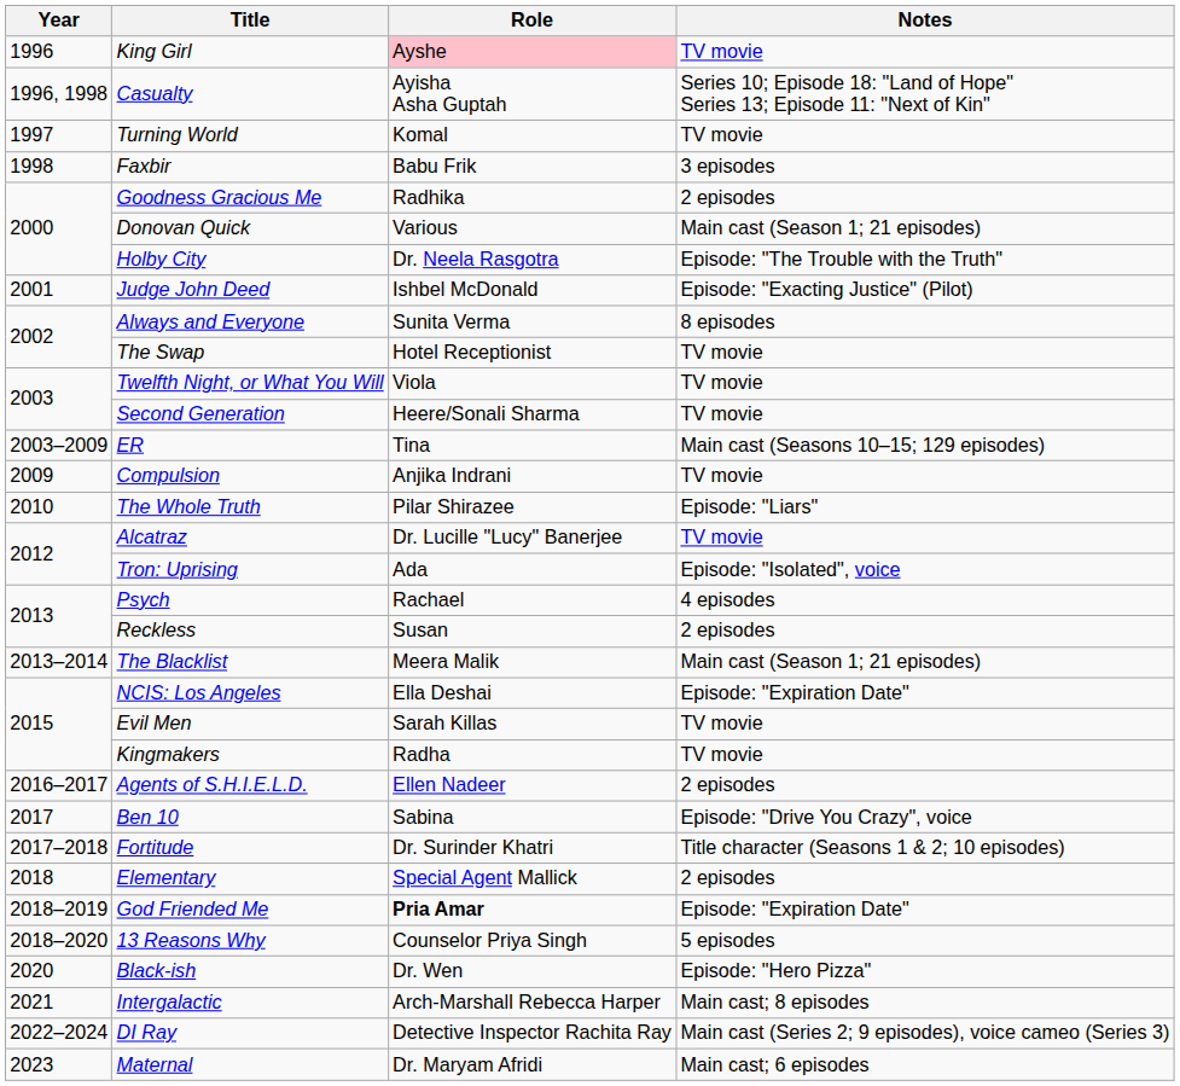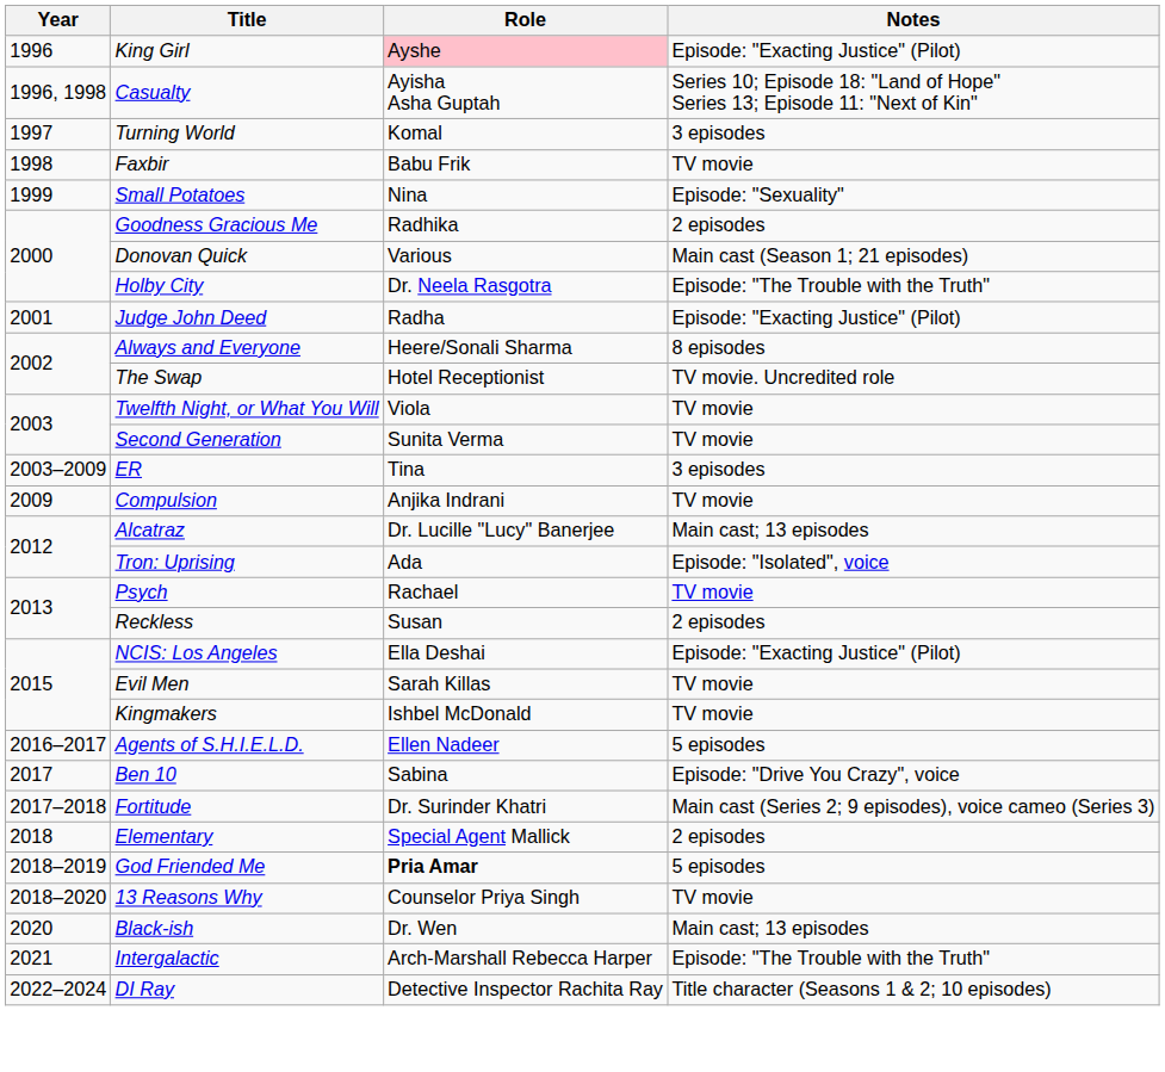 <table class="wikitable sortable sticky-header">
 <tr>
 <th scope="col">Year</th>
 <th scope="col">Title</th>
 <th scope="col">Role</th>
 <th scope="col" class="unsortable">Notes</th>
 </tr>
 <tr>
 <td>1996</td>
 <td><em>King Girl</em></td>
 <td style="background: pink;">Ayshe</td>
-<td><a href='#'>TV movie</a></td>
+<td>Episode: "Exacting Justice" (Pilot)</td>
 </tr>
 <tr>
 <td>1996, 1998</td>
 <td><em><a href='#'>Casualty</a></em></td>
 <td>Ayisha<br>Asha Guptah</td>
 <td>Series 10; Episode 18: "Land of Hope"<br>Series 13; Episode 11: "Next of Kin"</td>
 </tr>
 <tr>
 <td>1997</td>
 <td><em>Turning World</em></td>
 <td>Komal</td>
-<td>TV movie</td>
+<td>3 episodes</td>
 </tr>
 <tr>
 <td>1998</td>
 <td><em>Faxbir</em></td>
 <td>Babu Frik</td>
-<td>3 episodes</td>
+<td>TV movie</td>
+</tr>
+<tr>
+<td>1999</td>
+<td><em><a href='#'>Small Potatoes</a></em></td>
+<td>Nina</td>
+<td>Episode: "Sexuality"</td>
 </tr>
 <tr>
 <td rowspan="3">2000</td>
 <td><em><a href='#'>Goodness Gracious Me</a></em></td>
 <td>Radhika</td>
 <td>2 episodes</td>
 </tr>
 <tr>
 <td><em>Donovan Quick</em></td>
 <td>Various</td>
 <td>Main cast (Season 1; 21 episodes)</td>
 </tr>
 <tr>
 <td><em><a href='#'>Holby City</a></em></td>
 <td>Dr. <a href='#'>Neela Rasgotra</a></td>
 <td>Episode: "The Trouble with the Truth"</td>
 </tr>
 <tr>
 <td>2001</td>
 <td><em><a href='#'>Judge John Deed</a></em></td>
-<td>Ishbel McDonald</td>
+<td>Radha</td>
 <td>Episode: "Exacting Justice" (Pilot)</td>
 </tr>
 <tr>
 <td rowspan="2">2002</td>
 <td><em><a href='#'>Always and Everyone</a></em></td>
-<td>Sunita Verma</td>
+<td>Heere/Sonali Sharma</td>
 <td>8 episodes</td>
 </tr>
 <tr>
 <td><em>The Swap</em></td>
 <td>Hotel Receptionist</td>
-<td>TV movie</td>
+<td>TV movie. Uncredited role</td>
 </tr>
 <tr>
 <td rowspan="2">2003</td>
 <td><em><a href='#'>Twelfth Night, or What You Will</a></em></td>
 <td>Viola</td>
 <td>TV movie</td>
 </tr>
 <tr>
 <td><em><a href='#'>Second Generation</a></em></td>
-<td>Heere/Sonali Sharma</td>
+<td>Sunita Verma</td>
 <td>TV movie</td>
 </tr>
 <tr>
 <td>2003–2009</td>
 <td><em><a href='#'>ER</a></em></td>
 <td>Tina</td>
-<td>Main cast (Seasons 10–15; 129 episodes)</td>
+<td>3 episodes</td>
 </tr>
 <tr>
 <td>2009</td>
 <td><em><a href='#'>Compulsion</a></em></td>
 <td>Anjika Indrani</td>
 <td>TV movie</td>
 </tr>
 <tr>
-<td>2010</td>
-<td><em><a href='#'>The Whole Truth</a></em></td>
-<td>Pilar Shirazee</td>
-<td>Episode: "Liars"</td>
-</tr>
-<tr>
 <td rowspan="2">2012</td>
 <td><em><a href='#'>Alcatraz</a></em></td>
 <td>Dr. Lucille "Lucy" Banerjee</td>
-<td><a href='#'>TV movie</a></td>
+<td>Main cast; 13 episodes</td>
 </tr>
 <tr>
 <td><em><a href='#'>Tron: Uprising</a></em></td>
 <td>Ada</td>
 <td>Episode: "Isolated", <a href='#'>voice</a></td>
 </tr>
 <tr>
 <td rowspan="2">2013</td>
 <td><em><a href='#'>Psych</a></em></td>
 <td>Rachael</td>
-<td>4 episodes</td>
+<td><a href='#'>TV movie</a></td>
 </tr>
 <tr>
 <td><em>Reckless</em></td>
 <td>Susan</td>
 <td>2 episodes</td>
 </tr>
 <tr>
-<td>2013–2014</td>
-<td><em><a href='#'>The Blacklist</a></em></td>
-<td>Meera Malik</td>
-<td>Main cast (Season 1; 21 episodes)</td>
-</tr>
-<tr>
 <td rowspan="3">2015</td>
 <td><em><a href='#'>NCIS: Los Angeles</a></em></td>
 <td>Ella Deshai</td>
-<td>Episode: "Expiration Date"</td>
+<td>Episode: "Exacting Justice" (Pilot)</td>
 </tr>
 <tr>
 <td><em>Evil Men</em></td>
 <td>Sarah Killas</td>
 <td>TV movie</td>
 </tr>
 <tr>
 <td><em>Kingmakers</em></td>
-<td>Radha</td>
+<td>Ishbel McDonald</td>
 <td>TV movie</td>
 </tr>
 <tr>
 <td>2016–2017</td>
 <td><em><a href='#'>Agents of S.H.I.E.L.D.</a></em></td>
 <td><a href='#'>Ellen Nadeer</a></td>
-<td>2 episodes</td>
+<td>5 episodes</td>
 </tr>
 <tr>
 <td>2017</td>
 <td><em><a href='#'>Ben 10</a></em></td>
 <td>Sabina</td>
 <td>Episode: "Drive You Crazy", voice</td>
 </tr>
 <tr>
 <td>2017–2018</td>
 <td><em><a href='#'>Fortitude</a></em></td>
 <td>Dr. Surinder Khatri</td>
-<td>Title character (Seasons 1 & 2; 10 episodes)</td>
+<td>Main cast (Series 2; 9 episodes), voice cameo (Series 3)</td>
 </tr>
 <tr>
 <td>2018</td>
 <td><em><a href='#'>Elementary</a></em></td>
 <td><a href='#'>Special Agent</a> Mallick</td>
 <td>2 episodes</td>
 </tr>
 <tr>
 <td>2018–2019</td>
 <td><em><a href='#'>God Friended Me</a></em></td>
 <td><strong>Pria Amar</strong></td>
-<td>Episode: "Expiration Date"</td>
+<td>5 episodes</td>
 </tr>
 <tr>
 <td>2018–2020</td>
 <td><em><a href='#'>13 Reasons Why</a></em></td>
 <td>Counselor Priya Singh</td>
-<td>5 episodes</td>
+<td>TV movie</td>
 </tr>
 <tr>
 <td>2020</td>
 <td><em><a href='#'>Black-ish</a></em></td>
 <td>Dr. Wen</td>
-<td>Episode: "Hero Pizza"</td>
+<td>Main cast; 13 episodes</td>
 </tr>
 <tr>
 <td>2021</td>
 <td><em><a href='#'>Intergalactic</a></em></td>
 <td>Arch-Marshall Rebecca Harper</td>
-<td>Main cast; 8 episodes</td>
+<td>Episode: "The Trouble with the Truth"</td>
 </tr>
 <tr>
 <td>2022–2024</td>
 <td><em><a href='#'>DI Ray</a></em></td>
 <td>Detective Inspector Rachita Ray</td>
-<td>Main cast (Series 2; 9 episodes), voice cameo (Series 3)</td>
-</tr>
-<tr>
-<td>2023</td>
-<td><em><a href='#'>Maternal</a></em></td>
-<td>Dr. Maryam Afridi</td>
-<td>Main cast; 6 episodes</td>
+<td>Title character (Seasons 1 & 2; 10 episodes)</td>
 </tr>
 </table>
